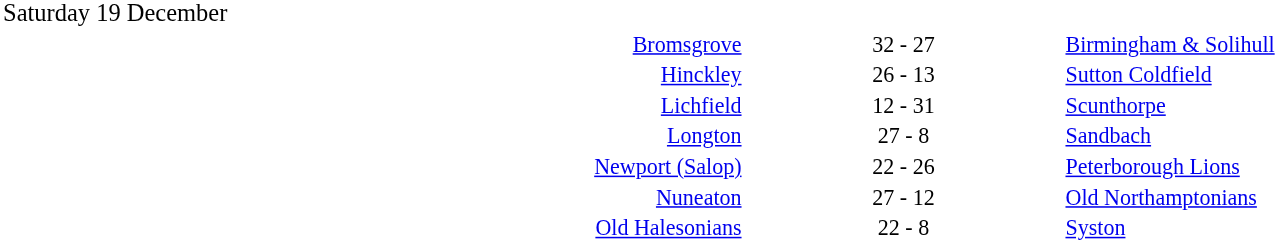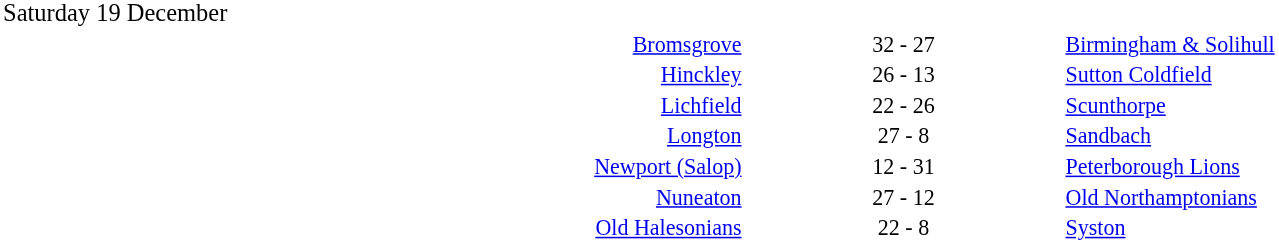 <table style="width:70%;" cellspacing="1">
 <tr>
 <th width=35%></th>
 <th width=15%></th>
 <th></th>
 </tr>
 <tr>
 <td>Saturday 19 December</td>
 </tr>
 <tr style=font-size:90%>
 <td align=right><a href='#'>Bromsgrove</a></td>
 <td align=center>32 - 27</td>
 <td><a href='#'>Birmingham & Solihull</a></td>
 </tr>
 <tr style=font-size:90%>
 <td align=right><a href='#'>Hinckley</a></td>
 <td align=center>26 - 13</td>
 <td><a href='#'>Sutton Coldfield</a></td>
 </tr>
 <tr style=font-size:90%>
 <td align=right><a href='#'>Lichfield</a></td>
-<td align=center>12 - 31</td>
+<td align=center>22 - 26</td>
 <td><a href='#'>Scunthorpe</a></td>
 </tr>
 <tr style=font-size:90%>
 <td align=right><a href='#'>Longton</a></td>
 <td align=center>27 - 8</td>
 <td><a href='#'>Sandbach</a></td>
 </tr>
 <tr style=font-size:90%>
 <td align=right><a href='#'>Newport (Salop)</a></td>
-<td align=center>22 - 26</td>
+<td align=center>12 - 31</td>
 <td><a href='#'>Peterborough Lions</a></td>
 </tr>
 <tr style=font-size:90%>
 <td align=right><a href='#'>Nuneaton</a></td>
 <td align=center>27 - 12</td>
 <td><a href='#'>Old Northamptonians</a></td>
 </tr>
 <tr style=font-size:90%>
 <td align=right><a href='#'>Old Halesonians</a></td>
 <td align=center>22 - 8</td>
 <td><a href='#'>Syston</a></td>
 </tr>
 </table>
